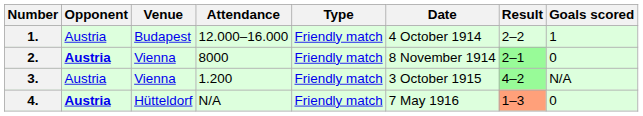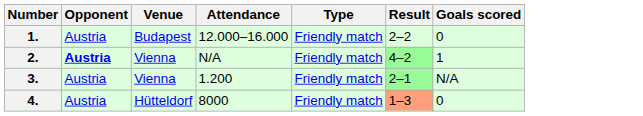 <table class="wikitable">
 <tr>
 <th>Number</th>
 <th>Opponent</th>
 <th>Venue</th>
 <th>Attendance</th>
 <th>Type</th>
-<th>Date</th>
 <th>Result</th>
 <th>Goals scored</th>
 </tr>
 <tr style="background:#dfd;">
 <th>1.</th>
 <td> <a href='#'>Austria</a></td>
 <td><a href='#'>Budapest</a></td>
 <td>12.000–16.000</td>
 <td><a href='#'>Friendly match</a></td>
-<td>4 October 1914</td>
 <td>2–2</td>
-<td>1</td>
+<td>0</td>
 </tr>
 <tr style="background:#dfd;">
 <th>2.</th>
 <td><strong> <a href='#'>Austria</a></strong></td>
 <td><a href='#'>Vienna</a></td>
-<td>8000</td>
+<td>N/A</td>
 <td><a href='#'>Friendly match</a></td>
-<td>8 November 1914</td>
-<td style="background:#98fb98;">2–1</td>
-<td>0</td>
+<td style="background:#98fb98;">4–2</td>
+<td>1</td>
 </tr>
 <tr style="background:#dfd;">
 <th>3.</th>
 <td> <a href='#'>Austria</a></td>
 <td><a href='#'>Vienna</a></td>
 <td>1.200</td>
 <td><a href='#'>Friendly match</a></td>
-<td>3 October 1915</td>
-<td style="background:#98fb98;">4–2</td>
+<td style="background:#98fb98;">2–1</td>
 <td>N/A</td>
 </tr>
 <tr style="background:#dfd;">
 <th>4.</th>
-<td><strong> <a href='#'>Austria</a></strong></td>
+<td> <a href='#'>Austria</a></td>
 <td><a href='#'>Hütteldorf</a></td>
-<td>N/A</td>
+<td>8000</td>
 <td><a href='#'>Friendly match</a></td>
-<td>7 May 1916</td>
 <td style="background:#ffa07a;">1–3</td>
 <td>0</td>
 </tr>
 </table>
